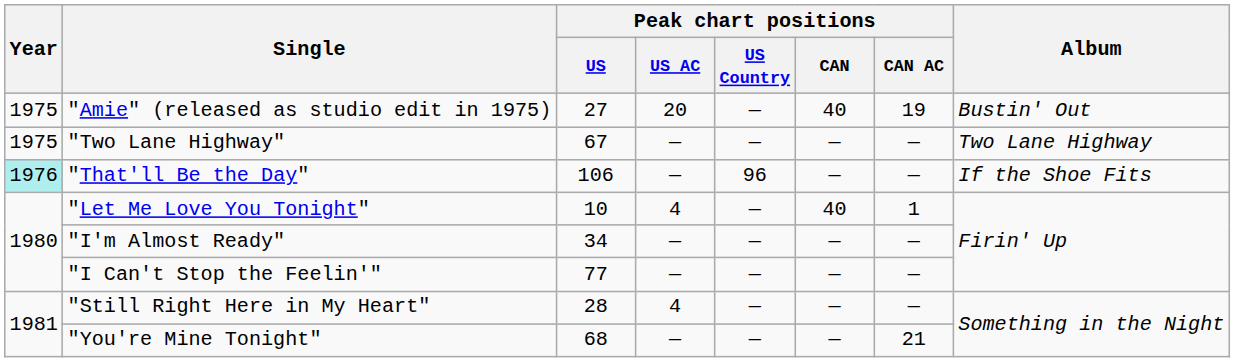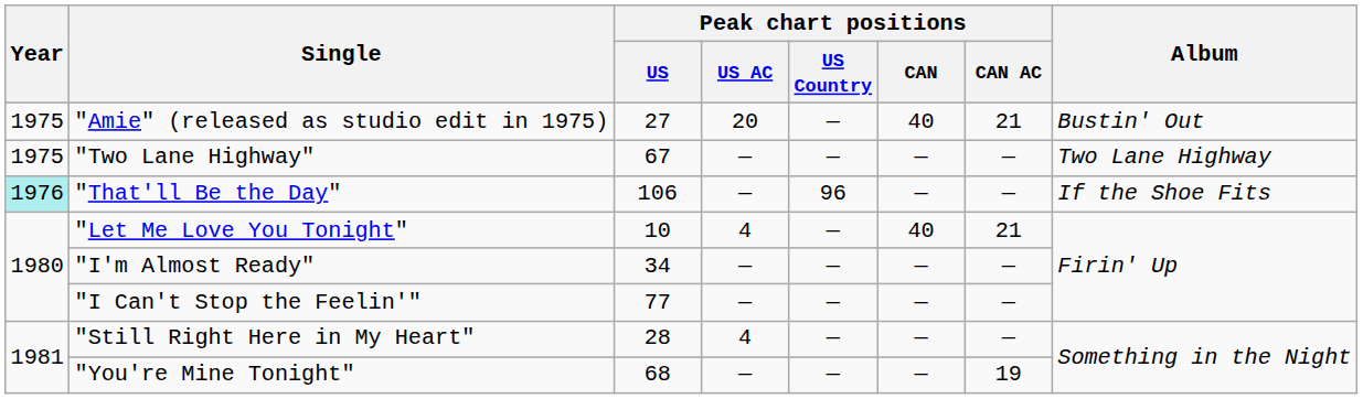 <table class="wikitable">
 <tr>
 <th rowspan="2">Year</th>
 <th rowspan="2">Single</th>
 <th colspan="5">Peak chart positions</th>
 <th rowspan="2">Album</th>
 </tr>
 <tr>
 <th style="width:45px;"><small><a href='#'>US</a></small></th>
 <th style="width:45px;"><small><a href='#'>US AC</a></small></th>
 <th style="width:45px;"><small><a href='#'>US Country</a></small></th>
 <th style="width:45px;"><small>CAN</small></th>
 <th style="width:45px;"><small>CAN AC</small></th>
 </tr>
 <tr>
 <td>1975</td>
 <td>"<a href='#'>Amie</a>" (released as studio edit in 1975)</td>
 <td style="text-align:center;">27</td>
 <td style="text-align:center;">20</td>
 <td style="text-align:center;">—</td>
 <td style="text-align:center;">40</td>
-<td style="text-align:center;">19</td>
+<td style="text-align:center;">21</td>
 <td><em>Bustin' Out</em></td>
 </tr>
 <tr>
 <td>1975</td>
 <td>"Two Lane Highway"</td>
 <td style="text-align:center;">67</td>
 <td style="text-align:center;">—</td>
 <td style="text-align:center;">—</td>
 <td style="text-align:center;">—</td>
 <td style="text-align:center;">—</td>
 <td><em>Two Lane Highway</em></td>
 </tr>
 <tr>
 <td style="background: paleturquoise;">1976</td>
 <td>"<a href='#'>That'll Be the Day</a>"</td>
 <td style="text-align:center;">106</td>
 <td style="text-align:center;">—</td>
 <td style="text-align:center;">96</td>
 <td style="text-align:center;">—</td>
 <td style="text-align:center;">—</td>
 <td><em>If the Shoe Fits</em></td>
 </tr>
 <tr>
 <td rowspan="3">1980</td>
 <td>"<a href='#'>Let Me Love You Tonight</a>"</td>
 <td style="text-align:center;">10</td>
 <td style="text-align:center;">4</td>
 <td style="text-align:center;">—</td>
 <td style="text-align:center;">40</td>
-<td style="text-align:center;">1</td>
+<td style="text-align:center;">21</td>
 <td rowspan=3><em>Firin' Up</em></td>
 </tr>
 <tr>
 <td>"I'm Almost Ready"</td>
 <td style="text-align:center;">34</td>
 <td style="text-align:center;">—</td>
 <td style="text-align:center;">—</td>
 <td style="text-align:center;">—</td>
 <td style="text-align:center;">—</td>
 </tr>
 <tr>
 <td>"I Can't Stop the Feelin'"</td>
 <td style="text-align:center;">77</td>
 <td style="text-align:center;">—</td>
 <td style="text-align:center;">—</td>
 <td style="text-align:center;">—</td>
 <td style="text-align:center;">—</td>
 </tr>
 <tr>
 <td rowspan="2">1981</td>
 <td>"Still Right Here in My Heart"</td>
 <td style="text-align:center;">28</td>
 <td style="text-align:center;">4</td>
 <td style="text-align:center;">—</td>
 <td style="text-align:center;">—</td>
 <td style="text-align:center;">—</td>
 <td rowspan="2"><em>Something in the Night</em></td>
 </tr>
 <tr>
 <td>"You're Mine Tonight"</td>
 <td style="text-align:center;">68</td>
 <td style="text-align:center;">—</td>
 <td style="text-align:center;">—</td>
 <td style="text-align:center;">—</td>
-<td style="text-align:center;">21</td>
+<td style="text-align:center;">19</td>
 </tr>
 </table>
